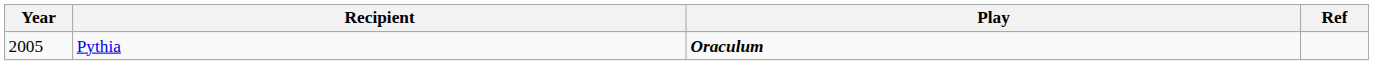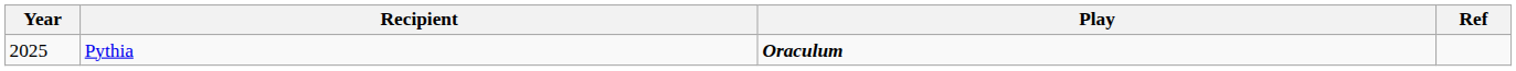 <table class = "wikitable sortable" width=100%>
 <tr>
 <th width=5%>Year</th>
 <th width=45%>Recipient</th>
 <th width=45%>Play</th>
 <th width=5%>Ref</th>
 </tr>
 <tr>
-<td>2005</td>
+<td>2025</td>
 <td><a href='#'>Pythia</a></td>
 <td><strong><em>Oraculum</em></strong></td>
 <td></td>
 </tr>
 </table>
